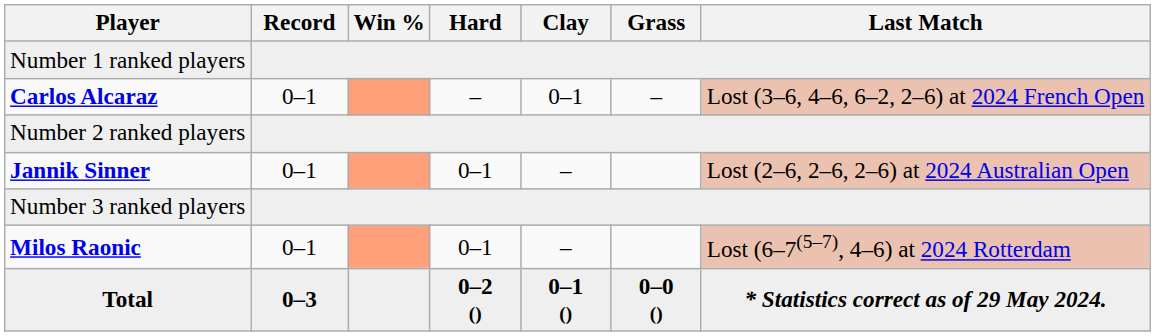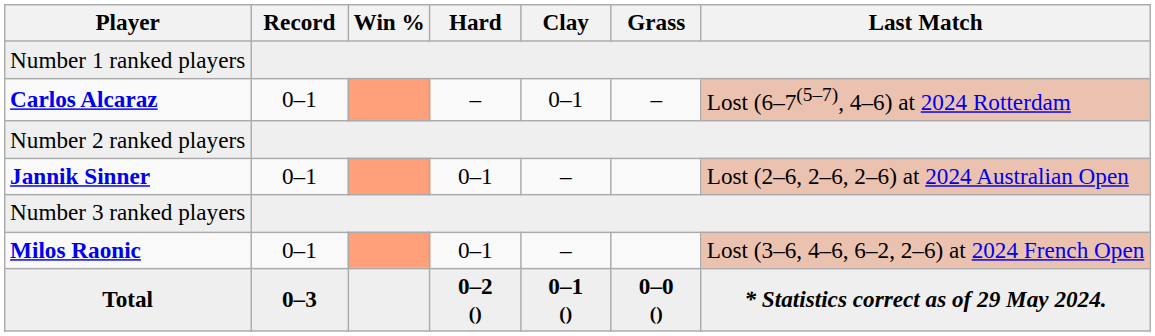 <table class="wikitable sortable nowrap" style=text-align:center>
 <tr>
 <th>Player</th>
 <th width=60>Record</th>
 <th>Win %</th>
 <th width=55>Hard</th>
 <th width=55>Clay</th>
 <th width=55>Grass</th>
 <th>Last Match</th>
 </tr>
 <tr style=background:#efefef class="sortbottom">
 <td align=left>Number 1 ranked players</td>
 <td colspan=6></td>
 </tr>
 <tr>
 <td align="left"> <strong><a href='#'>Carlos Alcaraz</a></strong></td>
 <td>0–1</td>
 <td bgcolor="FFA07A"></td>
 <td>–</td>
 <td>0–1</td>
 <td>–</td>
-<td style="background:#ebc2af;text-align:left">Lost (3–6, 4–6, 6–2, 2–6) at <a href='#'>2024 French Open</a></td>
+<td style="background:#ebc2af;text-align:left">Lost (6–7<sup>(5–7)</sup>, 4–6) at <a href='#'>2024 Rotterdam</a></td>
 </tr>
 <tr style=background:#efefef class="sortbottom">
 <td align=left>Number 2 ranked players</td>
 <td colspan=6></td>
 </tr>
 <tr>
 <td align=left> <strong><a href='#'>Jannik Sinner</a></strong></td>
 <td>0–1</td>
 <td bgcolor="FFA07A"></td>
 <td>0–1</td>
 <td>–</td>
 <td></td>
 <td style="background:#ebc2af;text-align:left">Lost (2–6, 2–6, 2–6) at <a href='#'>2024 Australian Open</a></td>
 </tr>
 <tr style=background:#efefef class="sortbottom">
 <td align=left>Number 3 ranked players</td>
 <td colspan=6></td>
 </tr>
 <tr>
 <td align=left> <strong><a href='#'>Milos Raonic</a></strong></td>
 <td>0–1</td>
 <td bgcolor="FFA07A"></td>
 <td>0–1</td>
 <td>–</td>
 <td></td>
-<td style="background:#ebc2af;text-align:left">Lost (6–7<sup>(5–7)</sup>, 4–6) at <a href='#'>2024 Rotterdam</a></td>
+<td style="background:#ebc2af;text-align:left">Lost (3–6, 4–6, 6–2, 2–6) at <a href='#'>2024 French Open</a></td>
 </tr>
 <tr style=background:#efefef;font-weight:bold class="sortbottom">
 <td>Total</td>
 <td>0–3</td>
 <td></td>
 <td>0–2 <br> <small>()</small></td>
 <td>0–1 <br> <small>()</small></td>
 <td>0–0 <br> <small>()</small></td>
 <td><em>* Statistics correct as of 29 May 2024.</em></td>
 </tr>
 </table>
